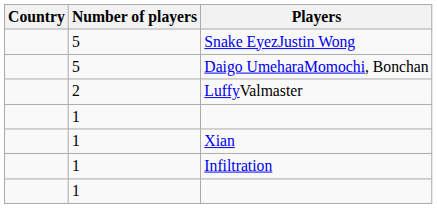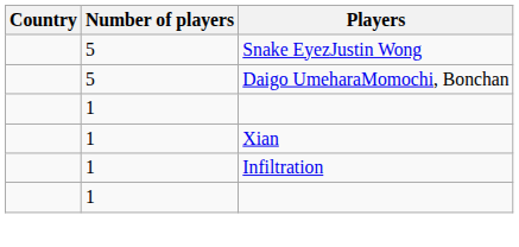 <table class="wikitable">
 <tr>
 <th>Country</th>
 <th>Number of players</th>
 <th>Players</th>
 </tr>
 <tr>
 <td></td>
 <td>5</td>
 <td><a href='#'>Snake Eyez</a><a href='#'>Justin Wong</a></td>
 </tr>
 <tr>
 <td></td>
 <td>5</td>
 <td><a href='#'>Daigo Umehara</a><a href='#'>Momochi</a>, Bonchan</td>
-</tr>
-<tr>
-<td></td>
-<td>2</td>
-<td><a href='#'>Luffy</a>Valmaster</td>
 </tr>
 <tr>
 <td></td>
 <td>1</td>
 <td></td>
 </tr>
 <tr>
 <td></td>
 <td>1</td>
 <td><a href='#'>Xian</a></td>
 </tr>
 <tr>
 <td></td>
 <td>1</td>
 <td><a href='#'>Infiltration</a></td>
 </tr>
 <tr>
 <td></td>
 <td>1</td>
 <td></td>
 </tr>
 </table>
